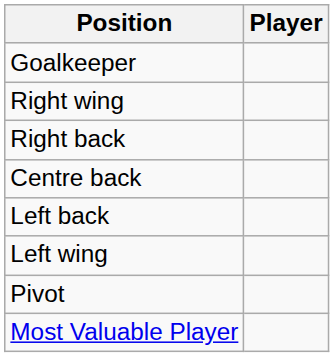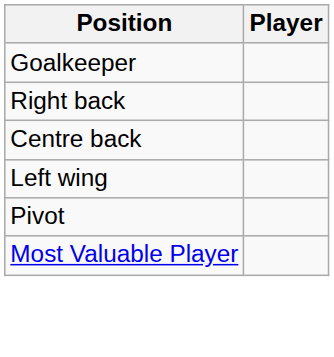 <table class="wikitable">
 <tr>
 <th>Position</th>
 <th>Player</th>
 </tr>
 <tr>
 <td>Goalkeeper</td>
 <td></td>
 </tr>
 <tr>
-<td>Right wing</td>
-<td></td>
-</tr>
-<tr>
 <td>Right back</td>
 <td></td>
 </tr>
 <tr>
 <td>Centre back</td>
-<td></td>
-</tr>
-<tr>
-<td>Left back</td>
 <td></td>
 </tr>
 <tr>
 <td>Left wing</td>
 <td></td>
 </tr>
 <tr>
 <td>Pivot</td>
 <td></td>
 </tr>
 <tr>
 <td><a href='#'>Most Valuable Player</a></td>
 <td></td>
 </tr>
 </table>
